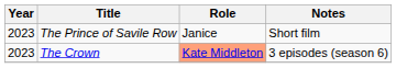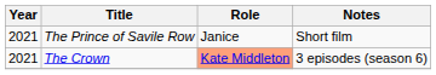 <table class="wikitable sortable">
 <tr>
 <th>Year</th>
 <th>Title</th>
 <th>Role</th>
 <th class="unsortable">Notes</th>
 </tr>
 <tr>
-<td>2023</td>
+<td>2021</td>
 <td><em>The Prince of Savile Row</em></td>
 <td>Janice</td>
 <td>Short film</td>
 </tr>
 <tr>
-<td>2023</td>
+<td>2021</td>
 <td><em><a href='#'>The Crown</a></em></td>
 <td style="background: lightsalmon;"><a href='#'>Kate Middleton</a></td>
 <td>3 episodes (season 6)</td>
 </tr>
 <tr>
 </tr>
 </table>
